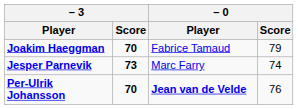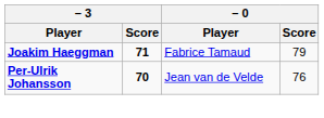 <table class=wikitable>
 <tr>
 <th colspan=2> – 3</th>
 <th colspan=2> – 0</th>
 </tr>
 <tr>
 <th width=150>Player</th>
 <th>Score</th>
 <th width=150>Player</th>
 <th>Score</th>
 </tr>
 <tr>
 <td><strong><a href='#'>Joakim Haeggman</a></strong></td>
-<td align=center><strong>70</strong></td>
+<td align=center><strong>71</strong></td>
 <td><a href='#'>Fabrice Tamaud</a></td>
 <td align=center>79</td>
 </tr>
 <tr>
-<td><strong><a href='#'>Jesper Parnevik</a></strong></td>
-<td align=center><strong>73</strong></td>
-<td><a href='#'>Marc Farry</a></td>
-<td align=center>74</td>
-</tr>
-<tr>
 <td><strong><a href='#'>Per-Ulrik Johansson</a></strong></td>
 <td align=center><strong>70</strong></td>
-<td><strong><a href='#'>Jean van de Velde</a></strong></td>
+<td><a href='#'>Jean van de Velde</a></td>
 <td align=center>76</td>
 </tr>
 </table>
